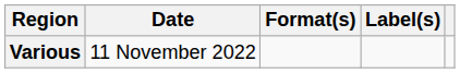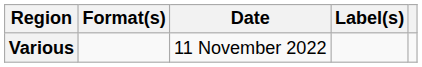 <table class="wikitable plainrowheaders">
 <tr>
 <th scope="col">Region</th>
+<th scope="col">Format(s)</th>
 <th scope="col">Date</th>
-<th scope="col">Format(s)</th>
 <th scope="col">Label(s)</th>
 <th scope="col"></th>
 </tr>
 <tr>
 <th>Various</th>
+<td></td>
 <td>11 November 2022</td>
-<td></td>
 <td></td>
 <td style="text-align:center;"></td>
 </tr>
 </table>
